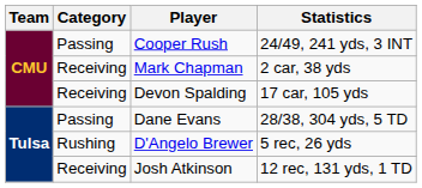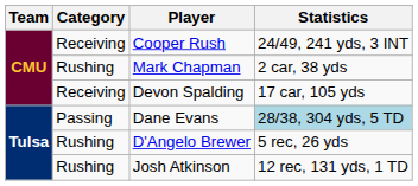 <table class="wikitable">
 <tr>
 <th>Team</th>
 <th>Category</th>
 <th>Player</th>
 <th>Statistics</th>
 </tr>
 <tr>
 <td rowspan=3 style="background:#6A0032; color:#ffc82e; text-align:center;"><strong>CMU</strong></td>
-<td>Passing</td>
+<td>Receiving</td>
 <td><a href='#'>Cooper Rush</a></td>
 <td>24/49, 241 yds, 3 INT</td>
 </tr>
 <tr>
-<td>Receiving</td>
+<td>Rushing</td>
 <td><a href='#'>Mark Chapman</a></td>
 <td>2 car, 38 yds</td>
 </tr>
 <tr>
 <td>Receiving</td>
 <td>Devon Spalding</td>
 <td>17 car, 105 yds</td>
 </tr>
 <tr>
 <td rowspan=3 style="background:#002d72; color:white; text-align:center;"><strong>Tulsa</strong></td>
 <td>Passing</td>
 <td>Dane Evans</td>
-<td>28/38, 304 yds, 5 TD</td>
+<td style="background: lightblue;">28/38, 304 yds, 5 TD</td>
 </tr>
 <tr>
 <td>Rushing</td>
 <td><a href='#'>D'Angelo Brewer</a></td>
 <td>5 rec, 26 yds</td>
 </tr>
 <tr>
-<td>Receiving</td>
+<td>Rushing</td>
 <td>Josh Atkinson</td>
 <td>12 rec, 131 yds, 1 TD</td>
 </tr>
 </table>
